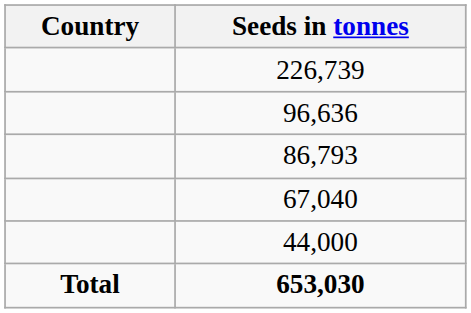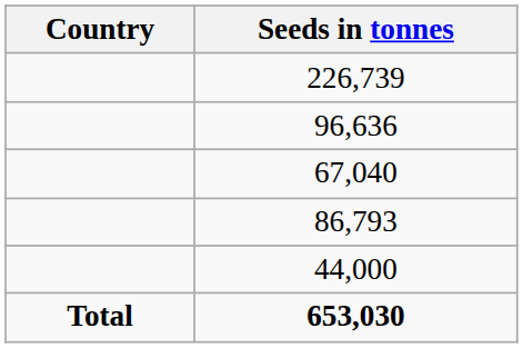 <table class="wikitable" style="float:right; clear:left; width:17em; text-align:center;">
 <tr>
 <th>Country</th>
 <th>Seeds in <a href='#'>tonnes</a></th>
 </tr>
 <tr>
 <td></td>
 <td>226,739</td>
 </tr>
 <tr>
 <td></td>
 <td>96,636</td>
 </tr>
 <tr>
 <td></td>
-<td>86,793</td>
+<td>67,040</td>
 </tr>
 <tr>
 <td></td>
-<td>67,040</td>
+<td>86,793</td>
 </tr>
 <tr>
 <td></td>
 <td>44,000</td>
 </tr>
 <tr>
 <td><strong>Total</strong></td>
 <td><strong>653,030</strong></td>
 </tr>
 </table>
